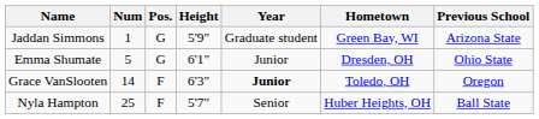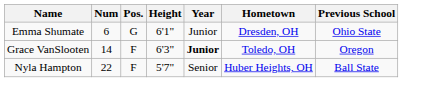 <table class="wikitable sortable sortable" style="text-align: center">
 <tr align=center>
 <th style=>Name</th>
 <th style=>Num</th>
 <th style=>Pos.</th>
 <th style=>Height</th>
 <th style=>Year</th>
 <th style=>Hometown</th>
 <th style=>Previous School</th>
 </tr>
 <tr>
-<td>Jaddan Simmons</td>
-<td>1</td>
-<td>G</td>
-<td>5'9"</td>
-<td>Graduate student</td>
-<td><a href='#'>Green Bay, WI</a></td>
-<td><a href='#'>Arizona State</a></td>
-</tr>
-<tr>
 <td>Emma Shumate</td>
-<td>5</td>
+<td>6</td>
 <td>G</td>
 <td>6'1"</td>
 <td> Junior</td>
 <td><a href='#'>Dresden, OH</a></td>
 <td><a href='#'>Ohio State</a></td>
 </tr>
 <tr>
 <td>Grace VanSlooten</td>
 <td>14</td>
 <td>F</td>
 <td>6'3"</td>
 <td><strong>Junior</strong></td>
 <td><a href='#'>Toledo, OH</a></td>
 <td><a href='#'>Oregon</a></td>
 </tr>
 <tr>
 <td>Nyla Hampton</td>
-<td>25</td>
+<td>22</td>
 <td>F</td>
 <td>5'7"</td>
 <td>Senior</td>
 <td><a href='#'>Huber Heights, OH</a></td>
 <td><a href='#'>Ball State</a></td>
 </tr>
 </table>
